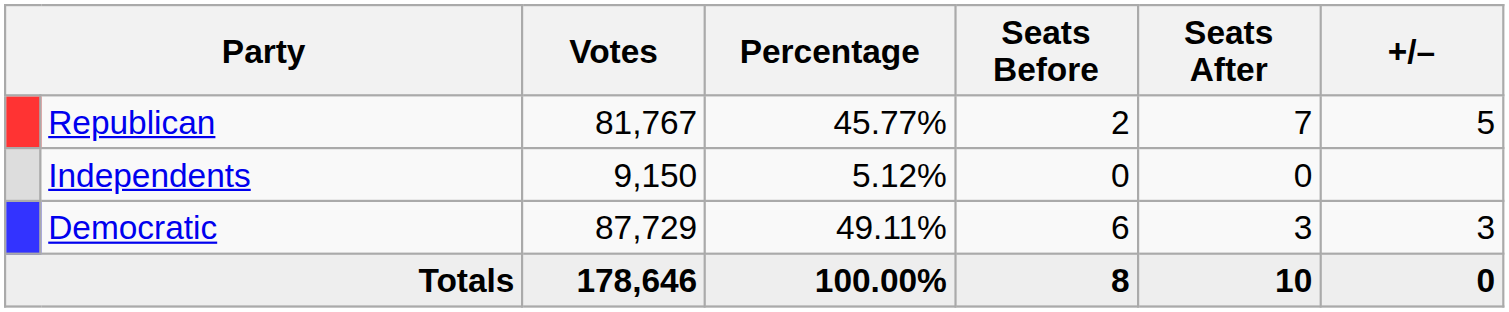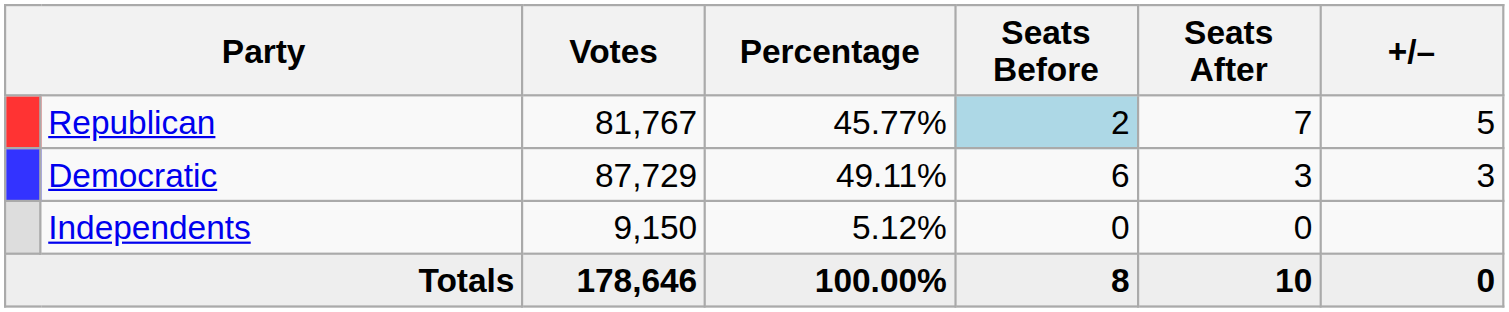 <table class="wikitable" style="font-size: 95%;">
 <tr>
 <th colspan="2" style="width: 15em">Party</th>
 <th style="width: 5em">Votes</th>
 <th style="width: 7em">Percentage</th>
 <th style="width: 5em">Seats Before</th>
 <th style="width: 5em">Seats After</th>
 <th style="width: 5em">+/–</th>
 </tr>
 <tr>
 <th style="background:#f33; width:3px;"></th>
 <td style="width: 130px"><a href='#'>Republican</a></td>
 <td style="text-align:right;">81,767</td>
 <td style="text-align:right;">45.77%</td>
-<td style="text-align:right;">2</td>
+<td style="background: lightblue; text-align:right;">2</td>
 <td style="text-align:right;">7</td>
 <td style="text-align:right;"> 5</td>
+</tr>
+<tr>
+<th style="background:#33f; width:3px;"></th>
+<td style="width: 130px"><a href='#'>Democratic</a></td>
+<td style="text-align:right;">87,729</td>
+<td style="text-align:right;">49.11%</td>
+<td style="text-align:right;">6</td>
+<td style="text-align:right;">3</td>
+<td style="text-align:right;"> 3</td>
 </tr>
 <tr>
 <th style="background:#ddd; width:3px;"></th>
 <td style="width: 130px"><a href='#'>Independents</a></td>
 <td style="text-align:right;">9,150</td>
 <td style="text-align:right;">5.12%</td>
 <td style="text-align:right;">0</td>
 <td style="text-align:right;">0</td>
 <td style="text-align:right;"></td>
 </tr>
-<tr>
-<th style="background:#33f; width:3px;"></th>
-<td style="width: 130px"><a href='#'>Democratic</a></td>
-<td style="text-align:right;">87,729</td>
-<td style="text-align:right;">49.11%</td>
-<td style="text-align:right;">6</td>
-<td style="text-align:right;">3</td>
-<td style="text-align:right;"> 3</td>
-</tr>
 <tr style="background:#eee; text-align:right;">
 <td colspan="2"><strong>Totals</strong></td>
 <td><strong>178,646</strong></td>
 <td><strong>100.00%</strong></td>
 <td><strong>8</strong></td>
 <td><strong>10</strong></td>
 <td><strong>0</strong></td>
 </tr>
 </table>
